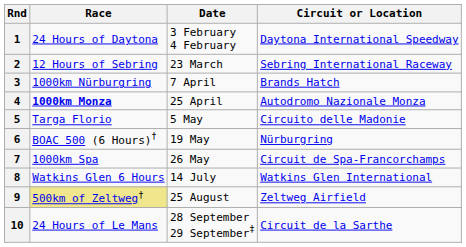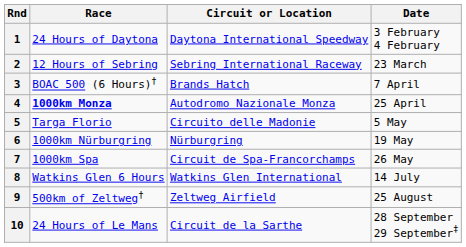 <table class="wikitable" style="font-size: 90%;">
 <tr>
 <th>Rnd</th>
 <th>Race</th>
+<th>Circuit or Location</th>
 <th>Date</th>
-<th>Circuit or Location</th>
 </tr>
 <tr>
 <th>1</th>
 <td> <a href='#'>24 Hours of Daytona</a></td>
+<td><a href='#'>Daytona International Speedway</a></td>
 <td>3 February<br>4 February</td>
-<td><a href='#'>Daytona International Speedway</a></td>
 </tr>
 <tr>
 <th>2</th>
 <td> <a href='#'>12 Hours of Sebring</a></td>
+<td><a href='#'>Sebring International Raceway</a></td>
 <td>23 March</td>
-<td><a href='#'>Sebring International Raceway</a></td>
 </tr>
 <tr>
 <th>3</th>
-<td> <a href='#'>1000km Nürburgring</a></td>
+<td> <a href='#'>BOAC 500</a> (6 Hours)<sup>†</sup></td>
+<td><a href='#'>Brands Hatch</a></td>
 <td>7 April</td>
-<td><a href='#'>Brands Hatch</a></td>
 </tr>
 <tr>
 <th>4</th>
 <td><strong> <a href='#'>1000km Monza</a></strong></td>
+<td><a href='#'>Autodromo Nazionale Monza</a></td>
 <td>25 April</td>
-<td><a href='#'>Autodromo Nazionale Monza</a></td>
 </tr>
 <tr>
 <th>5</th>
 <td> <a href='#'>Targa Florio</a></td>
+<td><a href='#'>Circuito delle Madonie</a></td>
 <td>5 May</td>
-<td><a href='#'>Circuito delle Madonie</a></td>
 </tr>
 <tr>
 <th>6</th>
-<td> <a href='#'>BOAC 500</a> (6 Hours)<sup>†</sup></td>
+<td> <a href='#'>1000km Nürburgring</a></td>
+<td><a href='#'>Nürburgring</a></td>
 <td>19 May</td>
-<td><a href='#'>Nürburgring</a></td>
 </tr>
 <tr>
 <th>7</th>
 <td> <a href='#'>1000km Spa</a></td>
+<td><a href='#'>Circuit de Spa-Francorchamps</a></td>
 <td>26 May</td>
-<td><a href='#'>Circuit de Spa-Francorchamps</a></td>
 </tr>
 <tr>
 <th>8</th>
 <td> <a href='#'>Watkins Glen 6 Hours</a></td>
+<td><a href='#'>Watkins Glen International</a></td>
 <td>14 July</td>
-<td><a href='#'>Watkins Glen International</a></td>
 </tr>
 <tr>
 <th>9</th>
-<td style="background: khaki;"> <a href='#'>500km of Zeltweg</a><sup>†</sup></td>
+<td> <a href='#'>500km of Zeltweg</a><sup>†</sup></td>
+<td><a href='#'>Zeltweg Airfield</a></td>
 <td>25 August</td>
-<td><a href='#'>Zeltweg Airfield</a></td>
 </tr>
 <tr>
 <th>10</th>
 <td> <a href='#'>24 Hours of Le Mans</a></td>
+<td><a href='#'>Circuit de la Sarthe</a></td>
 <td>28 September<br>29 September<sup>‡</sup></td>
-<td><a href='#'>Circuit de la Sarthe</a></td>
 </tr>
 </table>
